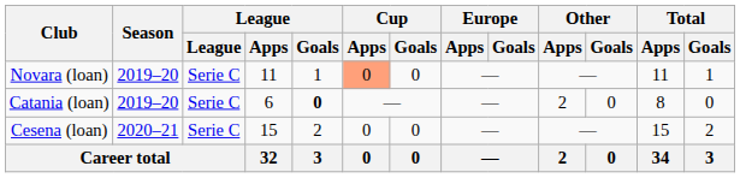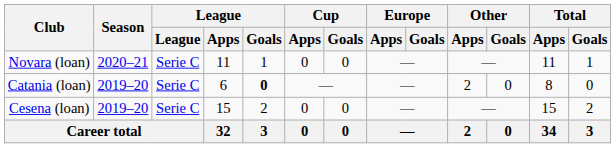 <table class="wikitable" style="text-align: center;">
 <tr>
 <th rowspan="2">Club</th>
 <th rowspan="2">Season</th>
 <th colspan="3">League</th>
 <th colspan="2">Cup</th>
 <th colspan="2">Europe</th>
 <th colspan="2">Other</th>
 <th colspan="2">Total</th>
 </tr>
 <tr>
 <th>League</th>
 <th>Apps</th>
 <th>Goals</th>
 <th>Apps</th>
 <th>Goals</th>
 <th>Apps</th>
 <th>Goals</th>
 <th>Apps</th>
 <th>Goals</th>
 <th>Apps</th>
 <th>Goals</th>
 </tr>
 <tr>
 <td><a href='#'>Novara</a> (loan)</td>
-<td><a href='#'>2019–20</a></td>
+<td><a href='#'>2020–21</a></td>
 <td><a href='#'>Serie C</a></td>
 <td>11</td>
 <td>1</td>
-<td style="background: lightsalmon;">0</td>
+<td>0</td>
 <td>0</td>
 <td colspan="2">—</td>
 <td colspan="2">—</td>
 <td>11</td>
 <td>1</td>
 </tr>
 <tr>
 <td><a href='#'>Catania</a> (loan)</td>
 <td><a href='#'>2019–20</a></td>
 <td><a href='#'>Serie C</a></td>
 <td>6</td>
 <td><strong>0</strong></td>
 <td colspan="2">—</td>
 <td colspan="2">—</td>
 <td>2</td>
 <td>0</td>
 <td>8</td>
 <td>0</td>
 </tr>
 <tr>
 <td><a href='#'>Cesena</a> (loan)</td>
-<td><a href='#'>2020–21</a></td>
+<td><a href='#'>2019–20</a></td>
 <td><a href='#'>Serie C</a></td>
 <td>15</td>
 <td>2</td>
 <td>0</td>
 <td>0</td>
 <td colspan="2">—</td>
 <td colspan="2">—</td>
 <td>15</td>
 <td>2</td>
 </tr>
 <tr>
 <th colspan="3">Career total</th>
 <th>32</th>
 <th>3</th>
 <th>0</th>
 <th>0</th>
 <th colspan="2">—</th>
 <th>2</th>
 <th>0</th>
 <th>34</th>
 <th>3</th>
 </tr>
 </table>
